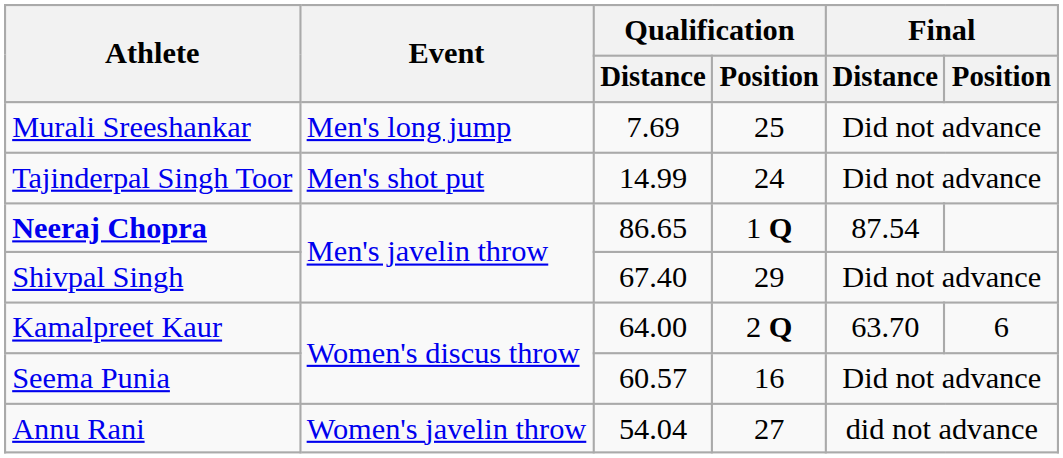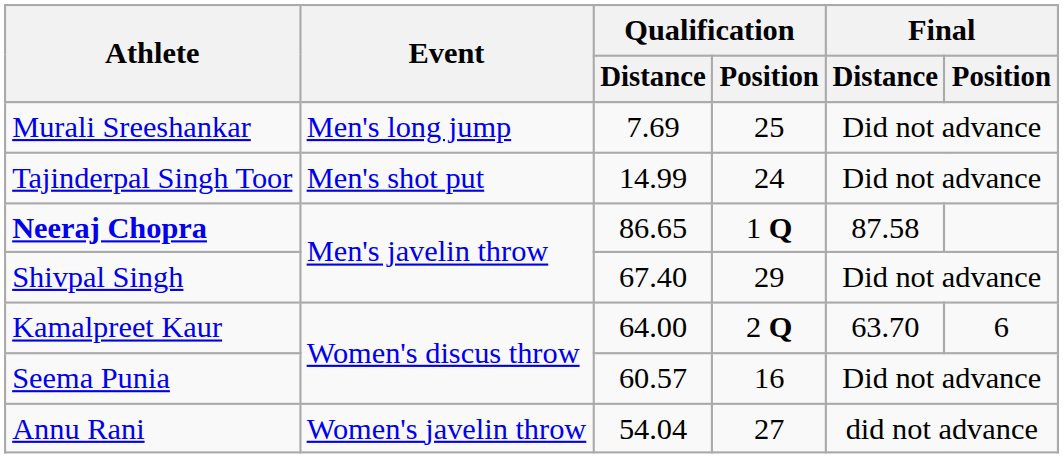 <table class=wikitable style="font-size:90%">
 <tr>
 <th rowspan="2">Athlete</th>
 <th rowspan="2">Event</th>
 <th colspan="2">Qualification</th>
 <th colspan="2">Final</th>
 </tr>
 <tr style="font-size:95%">
 <th>Distance</th>
 <th>Position</th>
 <th>Distance</th>
 <th>Position</th>
 </tr>
 <tr align=center>
 <td align=left><a href='#'>Murali Sreeshankar</a></td>
 <td align=left><a href='#'>Men's long jump</a></td>
 <td>7.69</td>
 <td>25</td>
 <td colspan="2">Did not advance</td>
 </tr>
 <tr align=center>
 <td align=left><a href='#'>Tajinderpal Singh Toor</a></td>
 <td align=left><a href='#'>Men's shot put</a></td>
 <td>14.99</td>
 <td>24</td>
 <td colspan="2">Did not advance</td>
 </tr>
 <tr align=center>
 <td align=left><strong><a href='#'>Neeraj Chopra</a></strong></td>
 <td align=left rowspan=2><a href='#'>Men's javelin throw</a></td>
 <td>86.65</td>
 <td>1 <strong>Q</strong></td>
-<td>87.54</td>
+<td>87.58</td>
 <td></td>
 </tr>
 <tr align=center>
 <td align=left><a href='#'>Shivpal Singh</a></td>
 <td>67.40</td>
 <td>29</td>
 <td colspan="2">Did not advance</td>
 </tr>
 <tr align=center>
 <td align=left><a href='#'>Kamalpreet Kaur</a></td>
 <td rowspan="2" align="left"><a href='#'>Women's discus throw</a></td>
 <td>64.00</td>
 <td>2 <strong>Q</strong></td>
 <td>63.70</td>
 <td>6</td>
 </tr>
 <tr align=center>
 <td align=left><a href='#'>Seema Punia</a></td>
 <td>60.57</td>
 <td>16</td>
 <td colspan="2">Did not advance</td>
 </tr>
 <tr align=center>
 <td align=left><a href='#'>Annu Rani</a></td>
 <td align=left><a href='#'>Women's javelin throw</a></td>
 <td>54.04</td>
 <td>27</td>
 <td colspan=2>did not advance</td>
 </tr>
 </table>
